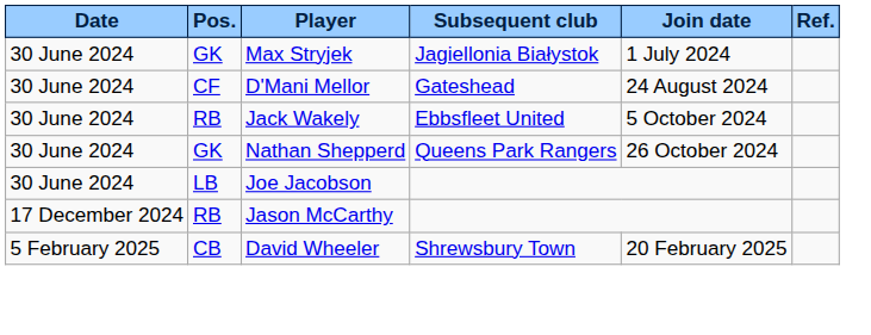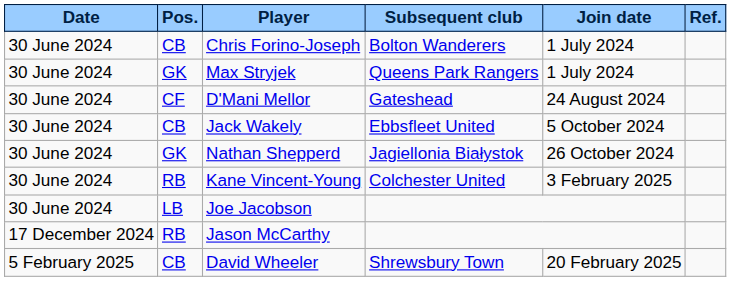 <table class="wikitable plainrowheaders sortable">
 <tr>
 <th style="background:#99ccff; color:#001f44; border:1px solid #001f44;">Date</th>
 <th style="background:#99ccff; color:#001f44; border:1px solid #001f44;">Pos.</th>
 <th style="background:#99ccff; color:#001f44; border:1px solid #001f44;">Player</th>
 <th style="background:#99ccff; color:#001f44; border:1px solid #001f44;">Subsequent club</th>
 <th style="background:#99ccff; color:#001f44; border:1px solid #001f44;">Join date</th>
 <th style="background:#99ccff; color:#001f44; border:1px solid #001f44;">Ref.</th>
 </tr>
 <tr>
 <td>30 June 2024</td>
+<td><a href='#'>CB</a></td>
+<td> <a href='#'>Chris Forino-Joseph</a></td>
+<td> <a href='#'>Bolton Wanderers</a></td>
+<td>1 July 2024</td>
+<td></td>
+</tr>
+<tr>
+<td>30 June 2024</td>
 <td><a href='#'>GK</a></td>
 <td> <a href='#'>Max Stryjek</a></td>
-<td> <a href='#'>Jagiellonia Białystok</a></td>
+<td> <a href='#'>Queens Park Rangers</a></td>
 <td>1 July 2024</td>
 <td></td>
 </tr>
 <tr>
 <td>30 June 2024</td>
 <td><a href='#'>CF</a></td>
 <td> <a href='#'>D'Mani Mellor</a></td>
 <td> <a href='#'>Gateshead</a></td>
 <td>24 August 2024</td>
 <td></td>
 </tr>
 <tr>
 <td>30 June 2024</td>
-<td><a href='#'>RB</a></td>
+<td><a href='#'>CB</a></td>
 <td> <a href='#'>Jack Wakely</a></td>
 <td> <a href='#'>Ebbsfleet United</a></td>
 <td>5 October 2024</td>
 <td></td>
 </tr>
 <tr>
 <td>30 June 2024</td>
 <td><a href='#'>GK</a></td>
 <td> <a href='#'>Nathan Shepperd</a></td>
-<td> <a href='#'>Queens Park Rangers</a></td>
+<td> <a href='#'>Jagiellonia Białystok</a></td>
 <td>26 October 2024</td>
+<td></td>
+</tr>
+<tr>
+<td>30 June 2024</td>
+<td><a href='#'>RB</a></td>
+<td> <a href='#'>Kane Vincent-Young</a></td>
+<td> <a href='#'>Colchester United</a></td>
+<td>3 February 2025</td>
 <td></td>
 </tr>
 <tr>
 <td>30 June 2024</td>
 <td><a href='#'>LB</a></td>
 <td> <a href='#'>Joe Jacobson</a></td>
 <td colspan="2"></td>
 <td></td>
 </tr>
 <tr>
 <td>17 December 2024</td>
 <td><a href='#'>RB</a></td>
 <td> <a href='#'>Jason McCarthy</a></td>
 <td colspan="2"></td>
 <td></td>
 </tr>
 <tr>
 <td>5 February 2025</td>
 <td><a href='#'>CB</a></td>
 <td> <a href='#'>David Wheeler</a></td>
 <td> <a href='#'>Shrewsbury Town</a></td>
 <td>20 February 2025</td>
 <td></td>
 </tr>
 </table>
